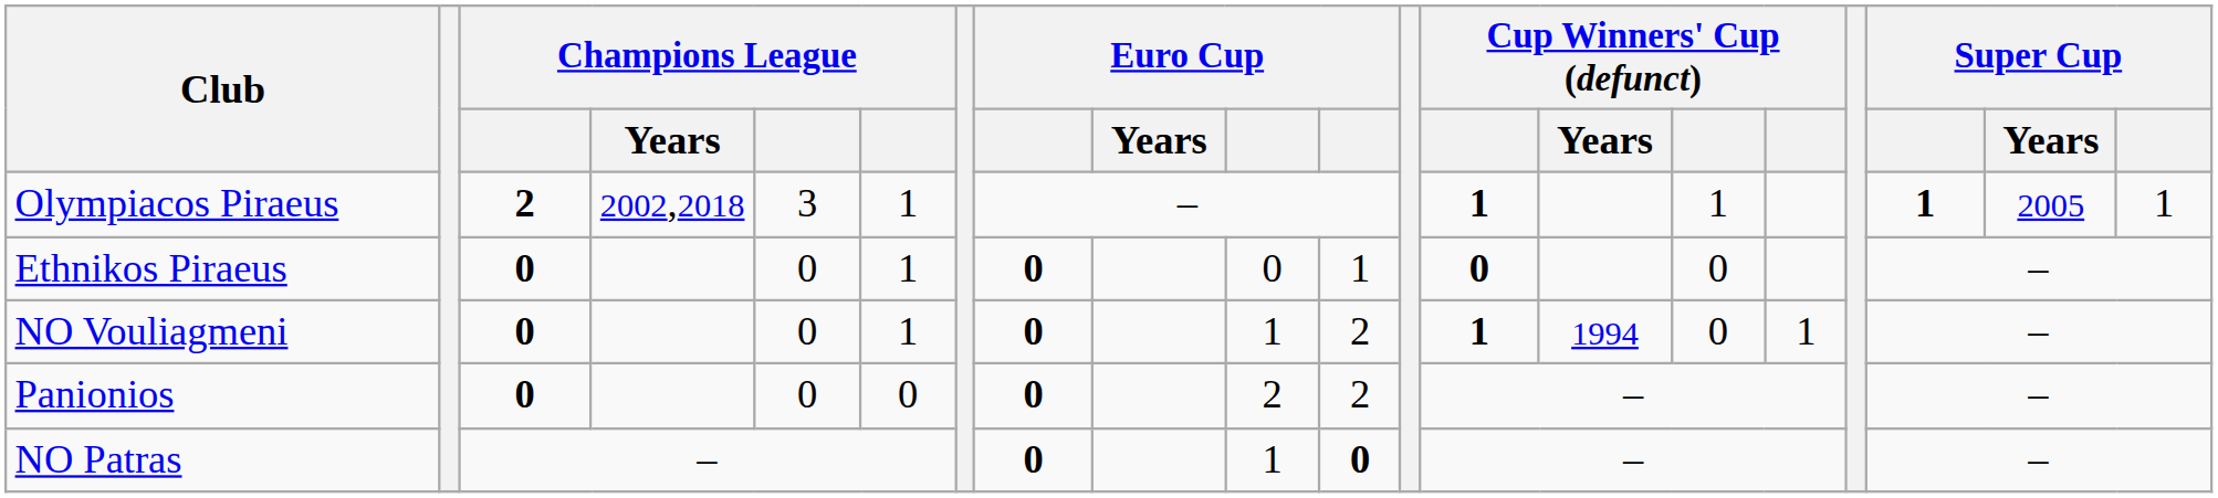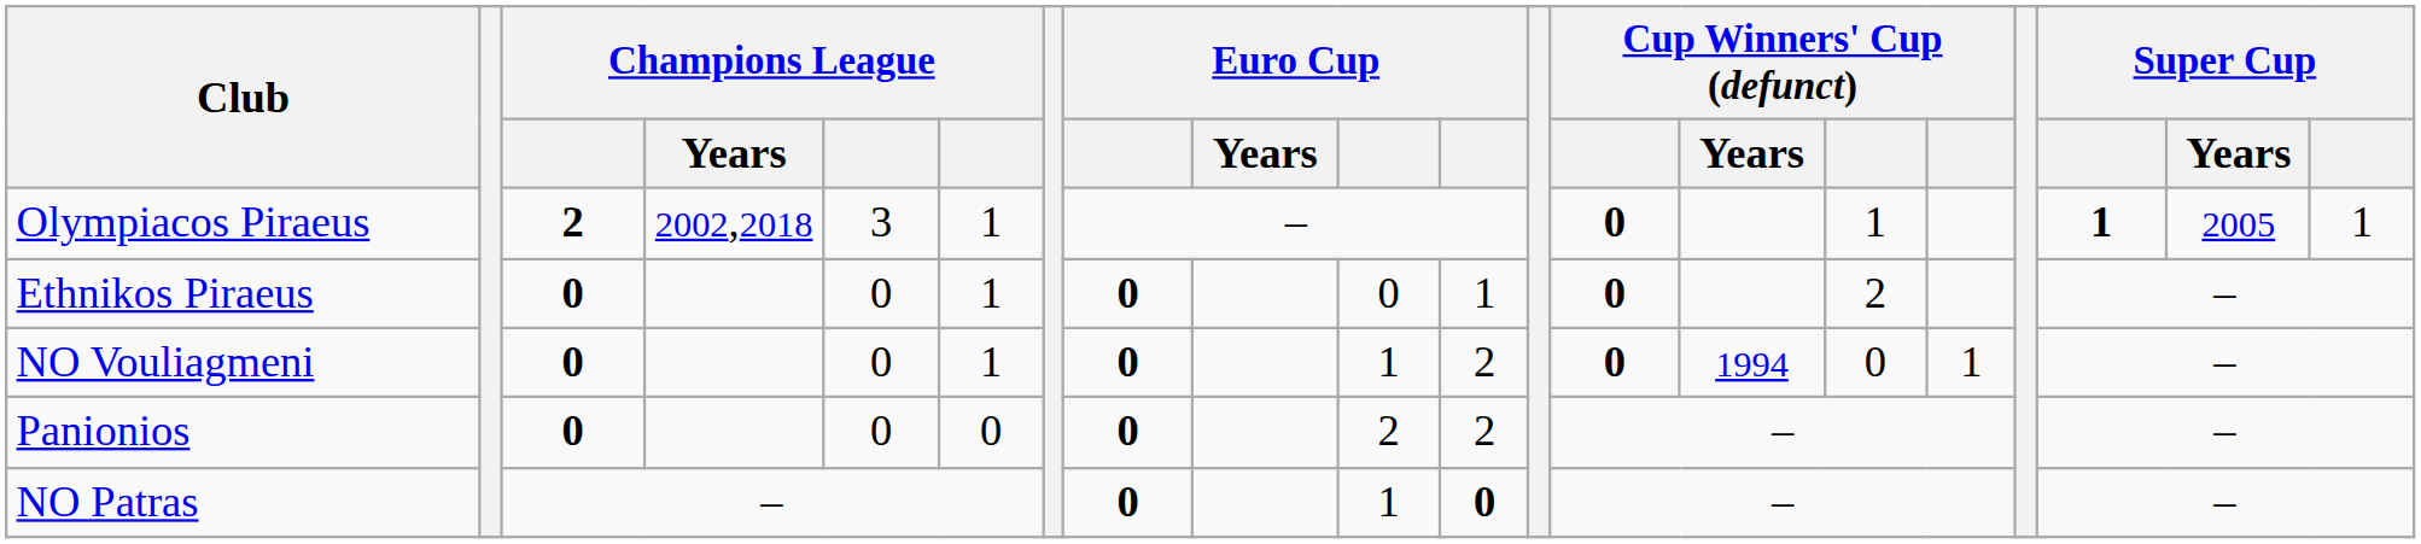 <table class="wikitable" style="text-align:center">
 <tr>
 <th width=165; rowspan=2><strong>Club</strong></th>
 <th rowspan=7></th>
 <th style="font-size:90%"; colspan=4><a href='#'>Champions League</a></th>
 <th rowspan=7></th>
 <th style="font-size:90%"; colspan=4><a href='#'>Euro Cup</a></th>
 <th rowspan=7></th>
 <th style="font-size:90%"; colspan=4><a href='#'>Cup Winners' Cup</a> (<em>defunct</em>)</th>
 <th rowspan=7></th>
 <th style="font-size:90%"; colspan=3><a href='#'>Super Cup</a></th>
 </tr>
 <tr>
 <th width=45></th>
 <th width=45><strong>Years</strong></th>
 <th width=35></th>
 <th width=30></th>
 <th width=40></th>
 <th width=45><strong>Years</strong></th>
 <th width=30></th>
 <th width=25></th>
 <th width=40></th>
 <th width=45><strong>Years</strong></th>
 <th width=30></th>
 <th width=25></th>
 <th width=40></th>
 <th width=45><strong>Years</strong></th>
 <th width=30></th>
 </tr>
 <tr>
 <td align=left> <a href='#'>Olympiacos Piraeus</a></td>
 <td><strong>2</strong></td>
 <td align=center><small><a href='#'>2002</a></small>,<small><a href='#'>2018</a></small></td>
 <td>3</td>
 <td>1</td>
 <td colspan=4>–</td>
-<td><strong>1</strong></td>
+<td><strong>0</strong></td>
 <td align=center></td>
 <td>1</td>
 <td align=center></td>
 <td><strong>1</strong></td>
 <td align=center><small><a href='#'>2005</a></small></td>
 <td>1</td>
 </tr>
 <tr>
 <td align=left><strong></strong> <a href='#'>Ethnikos Piraeus</a></td>
 <td><strong>0</strong></td>
 <td align=center></td>
 <td>0</td>
 <td>1</td>
 <td><strong>0</strong></td>
 <td align=center></td>
 <td>0</td>
 <td>1</td>
 <td><strong>0</strong></td>
 <td align=center></td>
-<td>0</td>
+<td>2</td>
 <td align=center></td>
 <td colspan=3>–</td>
 </tr>
 <tr>
 <td align=left> <a href='#'>NO Vouliagmeni</a></td>
 <td><strong>0</strong></td>
 <td align=center></td>
 <td>0</td>
 <td>1</td>
 <td><strong>0</strong></td>
 <td align=center></td>
 <td>1</td>
 <td>2</td>
-<td><strong>1</strong></td>
+<td><strong>0</strong></td>
 <td align=center><small><a href='#'>1994</a></small></td>
 <td>0</td>
 <td>1</td>
 <td colspan=3>–</td>
 </tr>
 <tr>
 <td align=left> <a href='#'>Panionios</a></td>
 <td><strong>0</strong></td>
 <td align=center></td>
 <td>0</td>
 <td>0</td>
 <td><strong>0</strong></td>
 <td align=center></td>
 <td>2</td>
 <td>2</td>
 <td colspan="4">–</td>
 <td colspan=3>–</td>
 </tr>
 <tr>
 <td align=left> <a href='#'>NO Patras</a></td>
 <td colspan="4">–</td>
 <td><strong>0</strong></td>
 <td align=center></td>
 <td>1</td>
 <td><strong>0</strong></td>
 <td colspan=4>–</td>
 <td colspan=3>–</td>
 </tr>
 </table>
